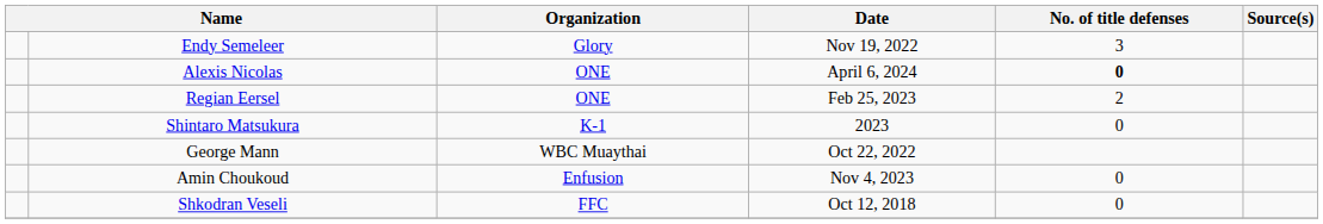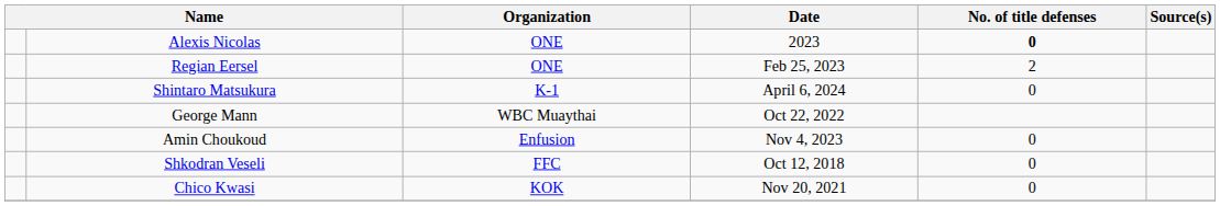 <table class="wikitable" style="width:99%; text-align:center;">
 <tr>
 <th colspan="2" style="width:35%;">Name</th>
 <th style="width:25%;">Organization</th>
 <th width=20%>Date</th>
 <th width=20%>No. of title defenses</th>
 <th>Source(s)</th>
 </tr>
 <tr>
 <td><br></td>
-<td><a href='#'>Endy Semeleer</a></td>
-<td><a href='#'>Glory</a></td>
-<td>Nov 19, 2022</td>
-<td>3</td>
-<td></td>
-</tr>
-<tr>
-<td><br></td>
 <td><a href='#'>Alexis Nicolas</a></td>
 <td><a href='#'>ONE</a> <br></td>
-<td>April 6, 2024</td>
+<td>2023</td>
 <td><strong>0</strong></td>
 <td></td>
 </tr>
 <tr>
 <td><br></td>
 <td><a href='#'>Regian Eersel</a></td>
 <td><a href='#'>ONE</a> <br></td>
 <td>Feb 25, 2023</td>
 <td>2</td>
 <td></td>
 </tr>
 <tr>
 <td><br></td>
 <td><a href='#'>Shintaro Matsukura</a></td>
 <td><a href='#'>K-1</a></td>
-<td>2023</td>
+<td>April 6, 2024</td>
 <td>0</td>
 <td></td>
 </tr>
 <tr>
 <td><br></td>
 <td>George Mann <br></td>
 <td>WBC Muaythai</td>
 <td>Oct 22, 2022</td>
 <td></td>
 <td></td>
 </tr>
 <tr>
 <td><br></td>
 <td>Amin Choukoud</td>
 <td><a href='#'>Enfusion</a></td>
 <td>Nov 4, 2023</td>
 <td>0</td>
 <td></td>
 </tr>
 <tr>
 <td><br></td>
 <td><a href='#'>Shkodran Veseli</a></td>
 <td><a href='#'>FFC</a></td>
 <td>Oct 12, 2018</td>
 <td>0</td>
 <td></td>
 </tr>
 <tr>
+<td><br></td>
+<td><a href='#'>Chico Kwasi</a></td>
+<td><a href='#'>KOK</a></td>
+<td>Nov 20, 2021</td>
+<td>0</td>
+<td></td>
+</tr>
+<tr>
 </tr>
 </table>
